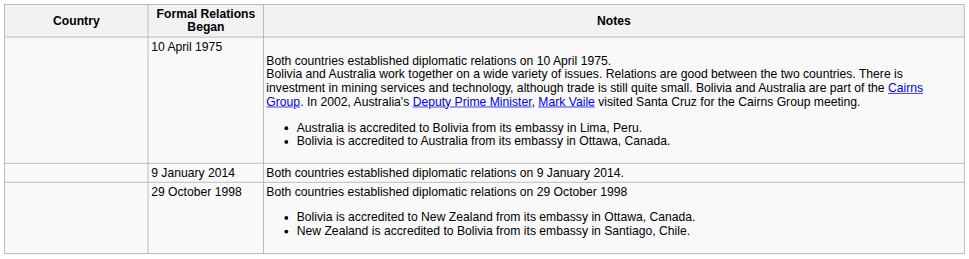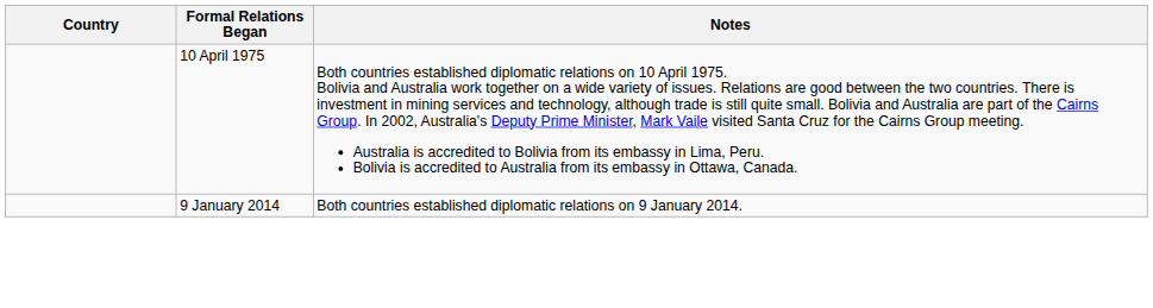 <table class="wikitable sortable" style="width:100%; margin:auto;">
 <tr>
 <th style="width:15%;">Country</th>
 <th style="width:12%;">Formal Relations Began</th>
 <th>Notes</th>
 </tr>
 <tr valign="top">
 <td></td>
 <td>10 April 1975</td>
 <td><br>Both countries established diplomatic relations on 10 April 1975.<br>Bolivia and Australia work together on a wide variety of issues. Relations are good between the two countries. There is investment in mining services and technology, although trade is still quite small. Bolivia and Australia are part of the <a href='#'>Cairns Group</a>. In 2002, Australia's <a href='#'>Deputy Prime Minister</a>, <a href='#'>Mark Vaile</a> visited Santa Cruz for the Cairns Group meeting.<ul><li>Australia is accredited to Bolivia from its embassy in Lima, Peru.</li><li>Bolivia is accredited to Australia from its embassy in Ottawa, Canada.</li></ul></td>
 </tr>
 <tr>
 <td></td>
 <td>9 January 2014</td>
 <td>Both countries established diplomatic relations on 9 January 2014.</td>
 </tr>
-<tr valign="top">
-<td></td>
-<td>29 October 1998</td>
-<td>Both countries established diplomatic relations on 29 October 1998<br><ul><li>Bolivia is accredited to New Zealand from its embassy in Ottawa, Canada.</li><li>New Zealand is accredited to Bolivia from its embassy in Santiago, Chile.</li></ul></td>
-</tr>
 </table>
